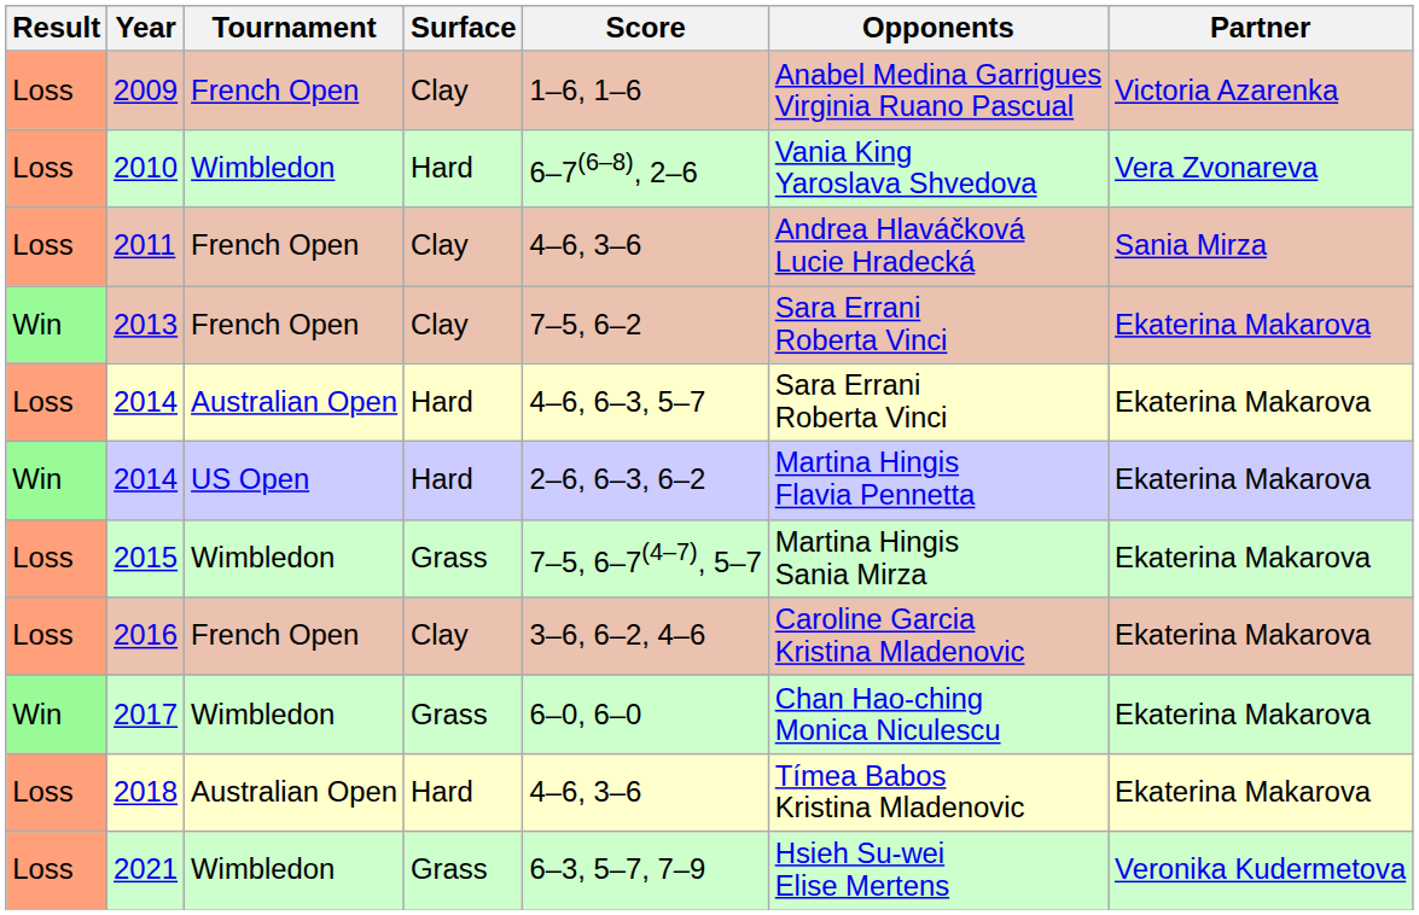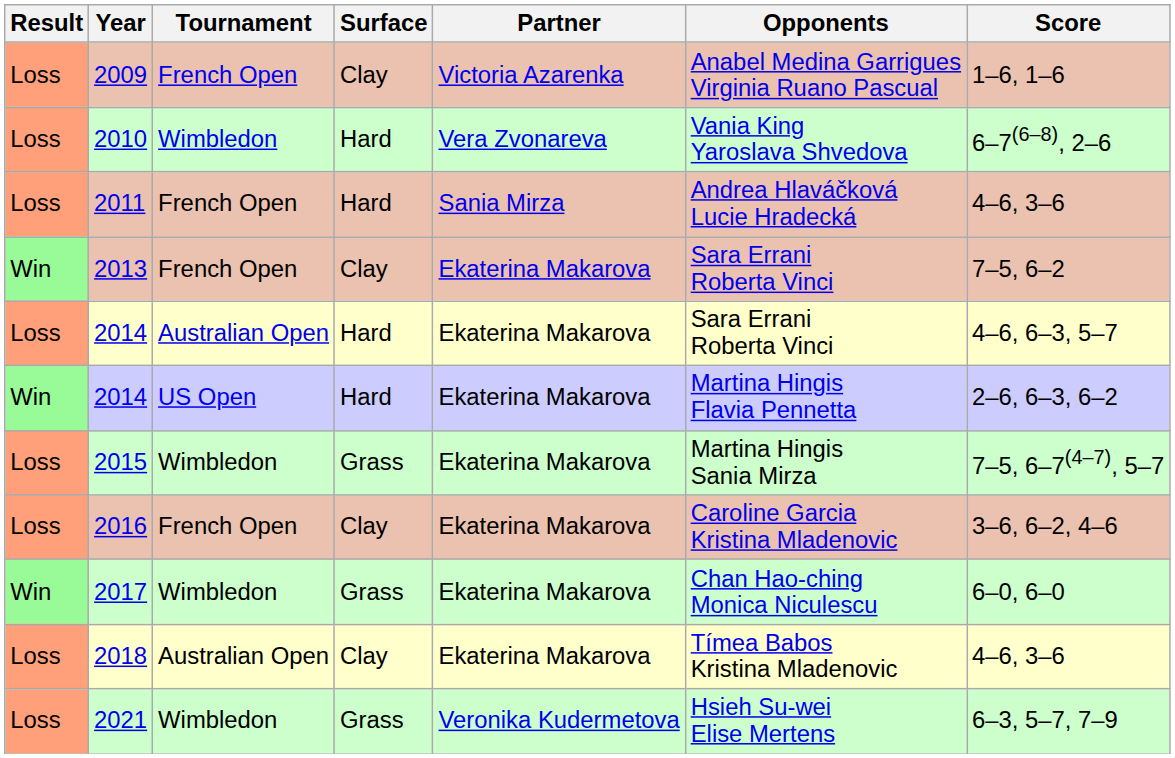 <table class="sortable wikitable">
 <tr>
 <th>Result</th>
 <th>Year</th>
 <th>Tournament</th>
 <th>Surface</th>
+<th>Partner</th>
+<th>Opponents</th>
 <th class=unsortable>Score</th>
-<th>Opponents</th>
-<th>Partner</th>
 </tr>
 <tr style=background:#ebc2af>
 <td style=background:#ffa07a>Loss</td>
 <td><a href='#'>2009</a></td>
 <td><a href='#'>French Open</a></td>
 <td>Clay</td>
+<td> <a href='#'>Victoria Azarenka</a></td>
+<td> <a href='#'>Anabel Medina Garrigues</a> <br>  <a href='#'>Virginia Ruano Pascual</a></td>
 <td>1–6, 1–6</td>
-<td> <a href='#'>Anabel Medina Garrigues</a> <br>  <a href='#'>Virginia Ruano Pascual</a></td>
-<td> <a href='#'>Victoria Azarenka</a></td>
 </tr>
 <tr style=background:#cfc>
 <td style=background:#ffa07a>Loss</td>
 <td><a href='#'>2010</a></td>
 <td><a href='#'>Wimbledon</a></td>
 <td>Hard</td>
+<td> <a href='#'>Vera Zvonareva</a></td>
+<td> <a href='#'>Vania King</a> <br>  <a href='#'>Yaroslava Shvedova</a></td>
 <td>6–7<sup>(6–8)</sup>, 2–6</td>
-<td> <a href='#'>Vania King</a> <br>  <a href='#'>Yaroslava Shvedova</a></td>
-<td> <a href='#'>Vera Zvonareva</a></td>
 </tr>
 <tr style=background:#ebc2af>
 <td style=background:#ffa07a>Loss</td>
 <td><a href='#'>2011</a></td>
 <td>French Open</td>
-<td>Clay</td>
+<td>Hard</td>
+<td> <a href='#'>Sania Mirza</a></td>
+<td> <a href='#'>Andrea Hlaváčková</a> <br>  <a href='#'>Lucie Hradecká</a></td>
 <td>4–6, 3–6</td>
-<td> <a href='#'>Andrea Hlaváčková</a> <br>  <a href='#'>Lucie Hradecká</a></td>
-<td> <a href='#'>Sania Mirza</a></td>
 </tr>
 <tr style=background:#ebc2af>
 <td style=background:#98fb98>Win</td>
 <td><a href='#'>2013</a></td>
 <td>French Open</td>
 <td>Clay</td>
+<td> <a href='#'>Ekaterina Makarova</a></td>
+<td> <a href='#'>Sara Errani</a> <br>  <a href='#'>Roberta Vinci</a></td>
 <td>7–5, 6–2</td>
-<td> <a href='#'>Sara Errani</a> <br>  <a href='#'>Roberta Vinci</a></td>
-<td> <a href='#'>Ekaterina Makarova</a></td>
 </tr>
 <tr bgcolor=ffffcc>
 <td style=background:#ffa07a>Loss</td>
 <td><a href='#'>2014</a></td>
 <td><a href='#'>Australian Open</a></td>
 <td>Hard</td>
+<td> Ekaterina Makarova</td>
+<td> Sara Errani <br>  Roberta Vinci</td>
 <td>4–6, 6–3, 5–7</td>
-<td> Sara Errani <br>  Roberta Vinci</td>
-<td> Ekaterina Makarova</td>
 </tr>
 <tr bgcolor=CCCCFF>
 <td style=background:#98fb98>Win</td>
 <td><a href='#'>2014</a></td>
 <td><a href='#'>US Open</a></td>
 <td>Hard</td>
+<td> Ekaterina Makarova</td>
+<td> <a href='#'>Martina Hingis</a> <br>  <a href='#'>Flavia Pennetta</a></td>
 <td>2–6, 6–3, 6–2</td>
-<td> <a href='#'>Martina Hingis</a> <br>  <a href='#'>Flavia Pennetta</a></td>
-<td> Ekaterina Makarova</td>
 </tr>
 <tr bgcolor=CCFFCC>
 <td style=background:#ffa07a>Loss</td>
 <td><a href='#'>2015</a></td>
 <td>Wimbledon</td>
 <td>Grass</td>
+<td> Ekaterina Makarova</td>
+<td> Martina Hingis <br>  Sania Mirza</td>
 <td>7–5, 6–7<sup>(4–7)</sup>, 5–7</td>
-<td> Martina Hingis <br>  Sania Mirza</td>
-<td> Ekaterina Makarova</td>
 </tr>
 <tr style=background:#ebc2af>
 <td style=background:#ffa07a>Loss</td>
 <td><a href='#'>2016</a></td>
 <td>French Open</td>
 <td>Clay</td>
+<td> Ekaterina Makarova</td>
+<td> <a href='#'>Caroline Garcia</a> <br>  <a href='#'>Kristina Mladenovic</a></td>
 <td>3–6, 6–2, 4–6</td>
-<td> <a href='#'>Caroline Garcia</a> <br>  <a href='#'>Kristina Mladenovic</a></td>
-<td> Ekaterina Makarova</td>
 </tr>
 <tr bgcolor=CCFFCC>
 <td style=background:#98fb98>Win</td>
 <td><a href='#'>2017</a></td>
 <td>Wimbledon</td>
 <td>Grass</td>
+<td> Ekaterina Makarova</td>
+<td> <a href='#'>Chan Hao-ching</a> <br>  <a href='#'>Monica Niculescu</a></td>
 <td>6–0, 6–0</td>
-<td> <a href='#'>Chan Hao-ching</a> <br>  <a href='#'>Monica Niculescu</a></td>
-<td> Ekaterina Makarova</td>
 </tr>
 <tr bgcolor=ffffcc>
 <td style=background:#ffa07a>Loss</td>
 <td><a href='#'>2018</a></td>
 <td>Australian Open</td>
-<td>Hard</td>
+<td>Clay</td>
+<td> Ekaterina Makarova</td>
+<td> <a href='#'>Tímea Babos</a> <br>  Kristina Mladenovic</td>
 <td>4–6, 3–6</td>
-<td> <a href='#'>Tímea Babos</a> <br>  Kristina Mladenovic</td>
-<td> Ekaterina Makarova</td>
 </tr>
 <tr bgcolor=CCFFCC>
 <td style=background:#ffa07a>Loss</td>
 <td><a href='#'>2021</a></td>
 <td>Wimbledon</td>
 <td>Grass</td>
+<td> <a href='#'>Veronika Kudermetova</a></td>
+<td> <a href='#'>Hsieh Su-wei</a> <br>  <a href='#'>Elise Mertens</a></td>
 <td>6–3, 5–7, 7–9</td>
-<td> <a href='#'>Hsieh Su-wei</a> <br>  <a href='#'>Elise Mertens</a></td>
-<td> <a href='#'>Veronika Kudermetova</a></td>
 </tr>
 </table>
